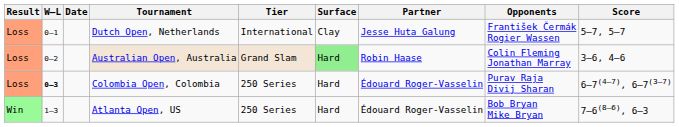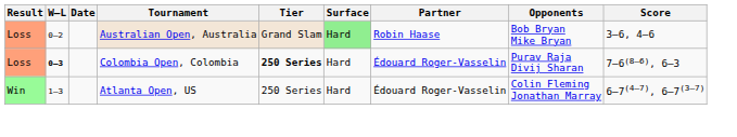 <table class="sortable wikitable">
 <tr>
 <th>Result</th>
 <th class="unsortable">W–L</th>
 <th>Date</th>
 <th>Tournament</th>
 <th>Tier</th>
 <th>Surface</th>
 <th>Partner</th>
 <th>Opponents</th>
 <th class="unsortable">Score</th>
 </tr>
 <tr>
 <td bgcolor=FFA07A>Loss</td>
-<td><small>0–1</small></td>
-<td><a href='#'></a></td>
-<td><a href='#'>Dutch Open</a>, Netherlands</td>
-<td>International</td>
-<td>Clay</td>
-<td> <a href='#'>Jesse Huta Galung</a></td>
-<td> <a href='#'>František Čermák</a><br> <a href='#'>Rogier Wassen</a></td>
-<td>5–7, 5–7</td>
-</tr>
-<tr>
-<td bgcolor=FFA07A>Loss</td>
 <td><small>0–2</small></td>
 <td><a href='#'></a></td>
 <td style="background:#F3E6D7;"><a href='#'>Australian Open</a>, Australia</td>
 <td style="background:#F3E6D7;">Grand Slam</td>
 <td style="background: lightgreen;">Hard</td>
 <td> <a href='#'>Robin Haase</a></td>
-<td> <a href='#'>Colin Fleming</a><br> <a href='#'>Jonathan Marray</a></td>
+<td> <a href='#'>Bob Bryan</a><br> <a href='#'>Mike Bryan</a></td>
 <td>3–6, 4–6</td>
 </tr>
 <tr>
 <td bgcolor=FFA07A>Loss</td>
 <td><strong><small>0–3</small></strong></td>
 <td><a href='#'></a></td>
 <td><a href='#'>Colombia Open</a>, Colombia</td>
-<td>250 Series</td>
+<td><strong>250 Series</strong></td>
 <td>Hard</td>
 <td> <a href='#'>Édouard Roger-Vasselin</a></td>
 <td> <a href='#'>Purav Raja</a><br> <a href='#'>Divij Sharan</a></td>
-<td>6–7<sup>(4–7)</sup>, 6–7<sup>(3–7)</sup></td>
+<td>7–6<sup>(8–6)</sup>, 6–3</td>
 </tr>
 <tr>
 <td bgcolor=98FB98>Win</td>
 <td><small>1–3</small></td>
 <td><a href='#'></a></td>
 <td><a href='#'>Atlanta Open</a>, US</td>
 <td>250 Series</td>
 <td>Hard</td>
 <td> Édouard Roger-Vasselin</td>
-<td> <a href='#'>Bob Bryan</a><br> <a href='#'>Mike Bryan</a></td>
-<td>7–6<sup>(8–6)</sup>, 6–3</td>
+<td> <a href='#'>Colin Fleming</a><br> <a href='#'>Jonathan Marray</a></td>
+<td>6–7<sup>(4–7)</sup>, 6–7<sup>(3–7)</sup></td>
 </tr>
 </table>
